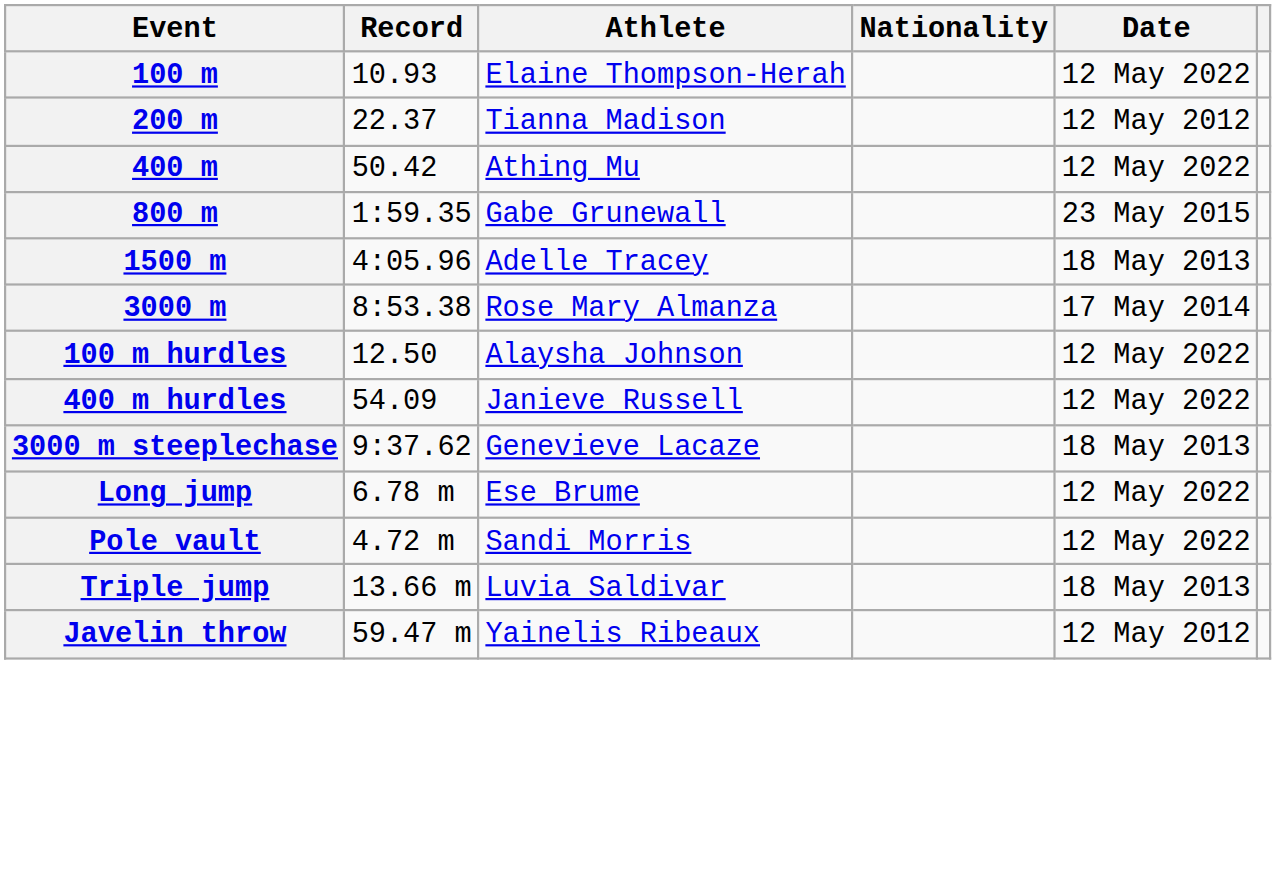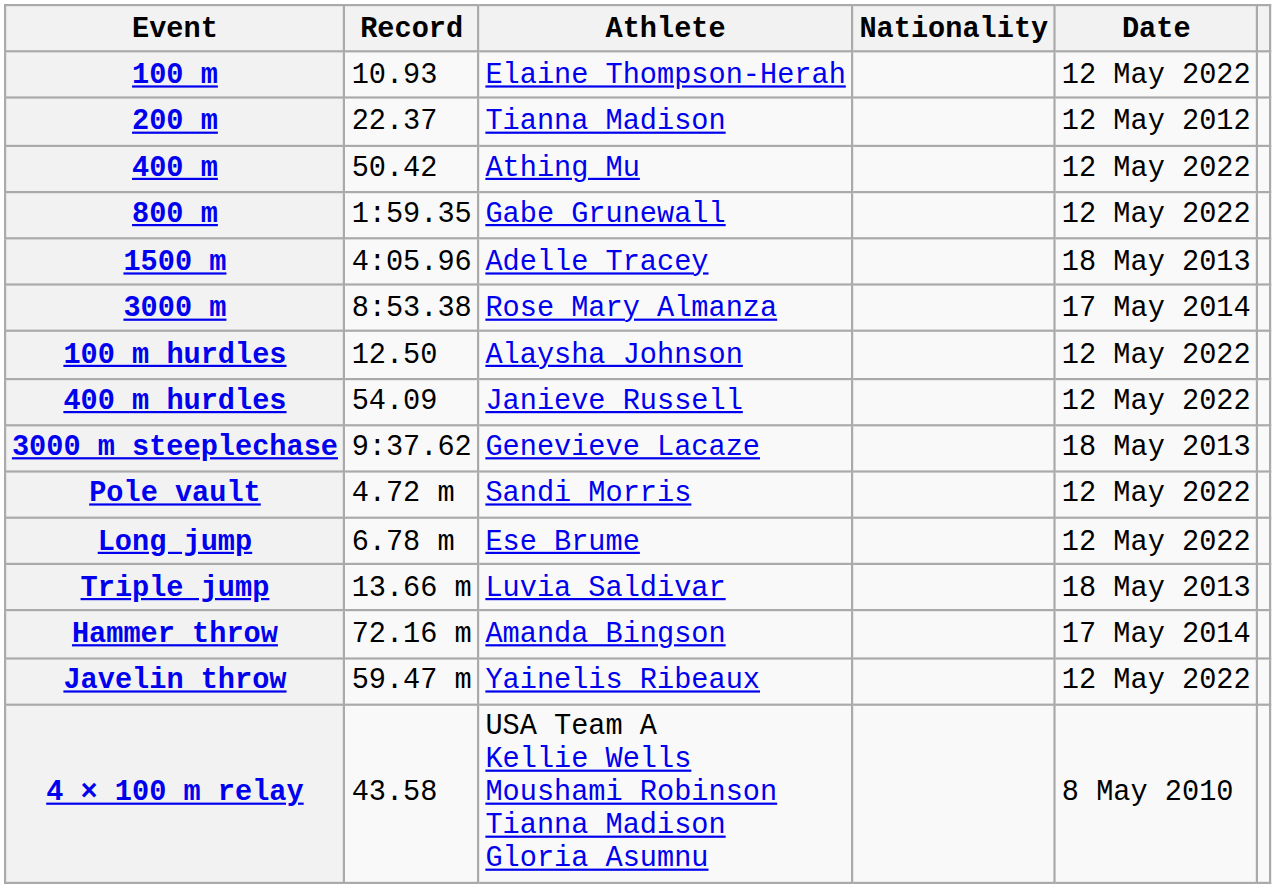 <table class="wikitable plainrowheaders sticky-header">
 <tr>
 <th scope="col">Event</th>
 <th scope="col">Record</th>
 <th scope="col">Athlete</th>
 <th scope="col">Nationality</th>
 <th scope="col">Date</th>
 <th scope="col"></th>
 </tr>
 <tr>
 <th scope="row"><a href='#'>100 m</a></th>
 <td>10.93 </td>
 <td><a href='#'>Elaine Thompson-Herah</a></td>
 <td></td>
 <td>12 May 2022</td>
 <td></td>
 </tr>
 <tr>
 <th scope="row"><a href='#'>200 m</a></th>
 <td>22.37 </td>
 <td><a href='#'>Tianna Madison</a></td>
 <td></td>
 <td>12 May 2012</td>
 <td></td>
 </tr>
 <tr>
 <th scope="row"><a href='#'>400 m</a></th>
 <td>50.42</td>
 <td><a href='#'>Athing Mu</a></td>
 <td></td>
 <td>12 May 2022</td>
 <td></td>
 </tr>
 <tr>
 <th scope="row"><a href='#'>800 m</a></th>
 <td>1:59.35</td>
 <td><a href='#'>Gabe Grunewall</a></td>
 <td></td>
-<td>23 May 2015</td>
+<td>12 May 2022</td>
 <td></td>
 </tr>
 <tr>
 <th scope="row"><a href='#'>1500 m</a></th>
 <td>4:05.96</td>
 <td><a href='#'>Adelle Tracey</a></td>
 <td></td>
 <td>18 May 2013</td>
 <td></td>
 </tr>
 <tr>
 <th scope="row"><a href='#'>3000 m</a></th>
 <td>8:53.38</td>
 <td><a href='#'>Rose Mary Almanza</a></td>
 <td></td>
 <td>17 May 2014</td>
 <td></td>
 </tr>
 <tr>
 <th scope="row"><a href='#'>100 m hurdles</a></th>
 <td>12.50 </td>
 <td><a href='#'>Alaysha Johnson</a></td>
 <td></td>
 <td>12 May 2022</td>
 <td></td>
 </tr>
 <tr>
 <th scope="row"><a href='#'>400 m hurdles</a></th>
 <td>54.09</td>
 <td><a href='#'>Janieve Russell</a></td>
 <td></td>
 <td>12 May 2022</td>
 <td></td>
 </tr>
 <tr>
 <th scope="row"><a href='#'>3000 m steeplechase</a></th>
 <td>9:37.62</td>
 <td><a href='#'>Genevieve Lacaze</a></td>
 <td></td>
 <td>18 May 2013</td>
 <td></td>
 </tr>
 <tr>
-<th scope="row"><a href='#'>Long jump</a></th>
-<td>6.78 m </td>
-<td><a href='#'>Ese Brume</a></td>
+<th scope="row"><a href='#'>Pole vault</a></th>
+<td>4.72 m</td>
+<td><a href='#'>Sandi Morris</a></td>
 <td></td>
 <td>12 May 2022</td>
 <td></td>
 </tr>
 <tr>
-<th scope="row"><a href='#'>Pole vault</a></th>
-<td>4.72 m</td>
-<td><a href='#'>Sandi Morris</a></td>
+<th scope="row"><a href='#'>Long jump</a></th>
+<td>6.78 m </td>
+<td><a href='#'>Ese Brume</a></td>
 <td></td>
 <td>12 May 2022</td>
 <td></td>
 </tr>
 <tr>
 <th scope="row"><a href='#'>Triple jump</a></th>
 <td>13.66 m </td>
 <td><a href='#'>Luvia Saldivar</a></td>
 <td></td>
 <td>18 May 2013</td>
 <td></td>
 </tr>
 <tr>
+<th scope="row"><a href='#'>Hammer throw</a></th>
+<td>72.16 m</td>
+<td><a href='#'>Amanda Bingson</a></td>
+<td></td>
+<td>17 May 2014</td>
+<td></td>
+</tr>
+<tr>
 <th scope="row"><a href='#'>Javelin throw</a></th>
 <td>59.47 m</td>
 <td><a href='#'>Yainelis Ribeaux</a></td>
 <td></td>
-<td>12 May 2012</td>
+<td>12 May 2022</td>
+<td></td>
+</tr>
+<tr>
+<th scope="row"><a href='#'>4 × 100 m relay</a></th>
+<td>43.58</td>
+<td>USA Team A<br><a href='#'>Kellie Wells</a><br><a href='#'>Moushami Robinson</a><br><a href='#'>Tianna Madison</a><br><a href='#'>Gloria Asumnu</a></td>
+<td></td>
+<td>8 May 2010</td>
 <td></td>
 </tr>
 </table>
